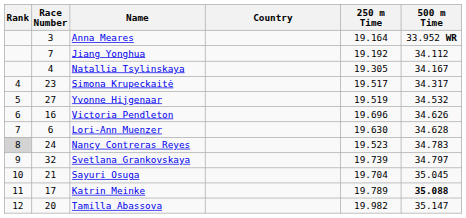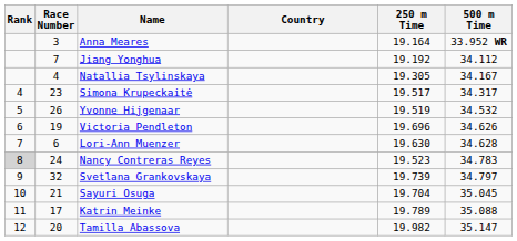 <table class="wikitable sortable" style="text-align:center;">
 <tr>
 <th>Rank</th>
 <th>Race<br> Number</th>
 <th style="width:14em">Name</th>
 <th style="width:14em">Country</th>
 <th style="width:6em">250 m<br>Time</th>
 <th style="width:6em">500 m<br>Time</th>
 </tr>
 <tr>
 <td></td>
 <td>3</td>
 <td align=left><a href='#'>Anna Meares</a></td>
 <td></td>
 <td>19.164</td>
 <td>33.952 <strong>WR</strong></td>
 </tr>
 <tr>
 <td></td>
 <td>7</td>
 <td align=left><a href='#'>Jiang Yonghua</a></td>
 <td></td>
 <td>19.192</td>
 <td>34.112</td>
 </tr>
 <tr>
 <td></td>
 <td>4</td>
 <td align=left><a href='#'>Natallia Tsylinskaya</a></td>
 <td></td>
 <td>19.305</td>
 <td>34.167</td>
 </tr>
 <tr>
 <td>4</td>
 <td>23</td>
 <td align=left><a href='#'>Simona Krupeckaitė</a></td>
 <td></td>
 <td>19.517</td>
 <td>34.317</td>
 </tr>
 <tr>
 <td>5</td>
-<td>27</td>
+<td>26</td>
 <td align=left><a href='#'>Yvonne Hijgenaar</a></td>
 <td></td>
 <td>19.519</td>
 <td>34.532</td>
 </tr>
 <tr>
 <td>6</td>
-<td>16</td>
+<td>19</td>
 <td align=left><a href='#'>Victoria Pendleton</a></td>
 <td></td>
 <td>19.696</td>
 <td>34.626</td>
 </tr>
 <tr>
 <td>7</td>
 <td>6</td>
 <td align=left><a href='#'>Lori-Ann Muenzer</a></td>
 <td></td>
 <td>19.630</td>
 <td>34.628</td>
 </tr>
 <tr>
 <td style="background: lightgrey;">8</td>
 <td>24</td>
 <td align=left><a href='#'>Nancy Contreras Reyes</a></td>
 <td></td>
 <td>19.523</td>
 <td>34.783</td>
 </tr>
 <tr>
 <td>9</td>
 <td>32</td>
 <td align=left><a href='#'>Svetlana Grankovskaya</a></td>
 <td></td>
 <td>19.739</td>
 <td>34.797</td>
 </tr>
 <tr>
 <td>10</td>
 <td>21</td>
 <td align=left><a href='#'>Sayuri Osuga</a></td>
 <td></td>
 <td>19.704</td>
 <td>35.045</td>
 </tr>
 <tr>
 <td>11</td>
 <td>17</td>
 <td align=left><a href='#'>Katrin Meinke</a></td>
 <td></td>
 <td>19.789</td>
-<td><strong>35.088</strong></td>
+<td>35.088</td>
 </tr>
 <tr>
 <td>12</td>
 <td>20</td>
 <td align=left><a href='#'>Tamilla Abassova</a></td>
 <td></td>
 <td>19.982</td>
 <td>35.147</td>
 </tr>
 </table>
